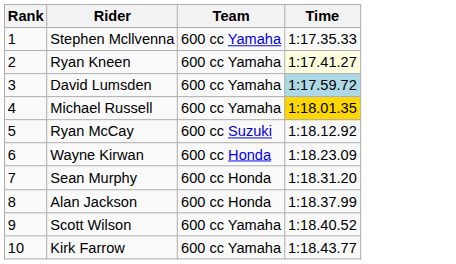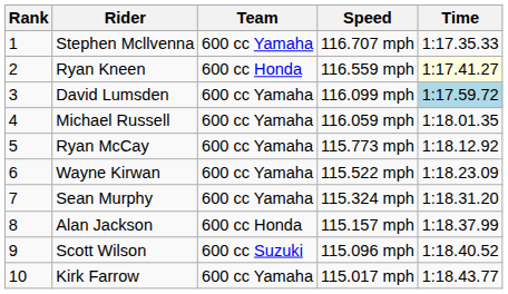 <table class="wikitable" style="font-size: 95%;">
 <tr style="background:#efefef;">
 <th>Rank</th>
 <th>Rider</th>
 <th>Team</th>
+<th>Speed</th>
 <th>Time</th>
 </tr>
 <tr>
 <td>1</td>
 <td> Stephen Mcllvenna</td>
 <td>600 cc <a href='#'>Yamaha</a></td>
+<td>116.707 mph</td>
 <td>1:17.35.33</td>
 </tr>
 <tr>
 <td>2</td>
 <td> Ryan Kneen</td>
-<td>600 cc Yamaha</td>
+<td>600 cc <a href='#'>Honda</a></td>
+<td>116.559 mph</td>
 <td style="background: lightyellow;">1:17.41.27</td>
 </tr>
 <tr>
 <td>3</td>
 <td> David Lumsden</td>
 <td>600 cc Yamaha</td>
+<td>116.099 mph</td>
 <td style="background: lightblue;">1:17.59.72</td>
 </tr>
 <tr>
 <td>4</td>
 <td> Michael Russell</td>
 <td>600 cc Yamaha</td>
-<td style="background: gold;">1:18.01.35</td>
+<td>116.059 mph</td>
+<td>1:18.01.35</td>
 </tr>
 <tr>
 <td>5</td>
 <td> Ryan McCay</td>
-<td>600 cc  <a href='#'>Suzuki</a></td>
+<td>600 cc Yamaha</td>
+<td>115.773 mph</td>
 <td>1:18.12.92</td>
 </tr>
 <tr>
 <td>6</td>
 <td> Wayne Kirwan</td>
-<td>600 cc <a href='#'>Honda</a></td>
+<td>600 cc Yamaha</td>
+<td>115.522 mph</td>
 <td>1:18.23.09</td>
 </tr>
 <tr>
 <td>7</td>
 <td> Sean Murphy</td>
-<td>600 cc Honda</td>
+<td>600 cc Yamaha</td>
+<td>115.324 mph</td>
 <td>1:18.31.20</td>
 </tr>
 <tr>
 <td>8</td>
 <td> Alan Jackson</td>
 <td>600 cc Honda</td>
+<td>115.157 mph</td>
 <td>1:18.37.99</td>
 </tr>
 <tr>
 <td>9</td>
 <td> Scott Wilson</td>
-<td>600 cc Yamaha</td>
+<td>600 cc  <a href='#'>Suzuki</a></td>
+<td>115.096 mph</td>
 <td>1:18.40.52</td>
 </tr>
 <tr>
 <td>10</td>
 <td> Kirk Farrow</td>
 <td>600 cc Yamaha</td>
+<td>115.017 mph</td>
 <td>1:18.43.77</td>
 </tr>
 </table>
